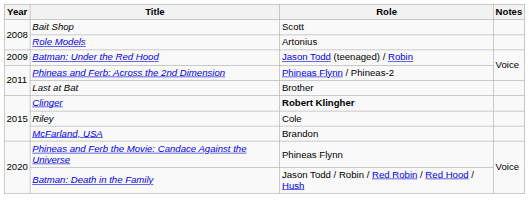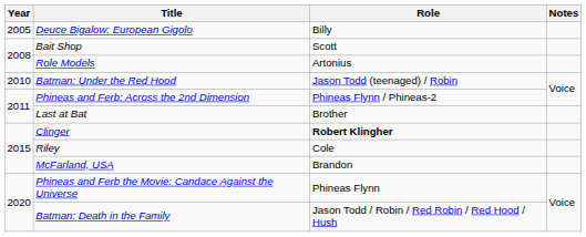 <table class="wikitable sortable">
 <tr>
 <th>Year</th>
 <th>Title</th>
 <th>Role</th>
 <th class="unsortable">Notes</th>
+</tr>
+<tr>
+<td>2005</td>
+<td><em><a href='#'>Deuce Bigalow: European Gigolo</a></em></td>
+<td>Billy</td>
+<td></td>
 </tr>
 <tr>
 <td rowspan="2">2008</td>
 <td><em>Bait Shop</em></td>
 <td>Scott</td>
 <td></td>
 </tr>
 <tr>
 <td><em><a href='#'>Role Models</a></em></td>
 <td>Artonius</td>
 <td></td>
 </tr>
 <tr>
-<td>2009</td>
+<td>2010</td>
 <td><em><a href='#'>Batman: Under the Red Hood</a></em></td>
 <td><a href='#'>Jason Todd</a> (teenaged) / <a href='#'>Robin</a></td>
 <td rowspan="2">Voice</td>
 </tr>
 <tr>
 <td rowspan="2">2011</td>
 <td><em><a href='#'>Phineas and Ferb: Across the 2nd Dimension</a></em></td>
 <td><a href='#'>Phineas Flynn</a> / Phineas-2</td>
 </tr>
 <tr>
 <td><em>Last at Bat</em></td>
 <td>Brother</td>
 <td></td>
 </tr>
 <tr>
 <td rowspan="3">2015</td>
 <td><em><a href='#'>Clinger</a></em></td>
 <td><strong>Robert Klingher</strong></td>
 <td></td>
 </tr>
 <tr>
 <td><em>Riley</em></td>
 <td>Cole</td>
 <td></td>
 </tr>
 <tr>
 <td><em><a href='#'>McFarland, USA</a></em></td>
 <td>Brandon</td>
 <td></td>
 </tr>
 <tr>
 <td rowspan="2">2020</td>
 <td><em><a href='#'>Phineas and Ferb the Movie: Candace Against the Universe</a></em></td>
 <td>Phineas Flynn</td>
 <td rowspan="2">Voice</td>
 </tr>
 <tr>
 <td><em><a href='#'>Batman: Death in the Family</a></em></td>
 <td>Jason Todd / Robin / <a href='#'>Red Robin</a> / <a href='#'>Red Hood</a> / <a href='#'>Hush</a></td>
 </tr>
 </table>
